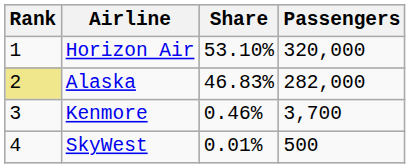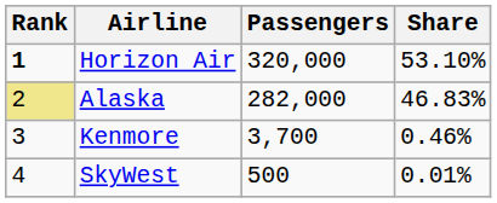 <table class="wikitable sortable" style="font-size: 95%" width= align=>
 <tr>
 <th>Rank</th>
 <th>Airline</th>
+<th>Passengers</th>
 <th>Share</th>
-<th>Passengers</th>
 </tr>
 <tr>
-<td>1</td>
+<td><strong>1</strong></td>
 <td><a href='#'>Horizon Air</a></td>
+<td>320,000</td>
 <td>53.10%</td>
-<td>320,000</td>
 </tr>
 <tr>
 <td style="background: khaki;">2</td>
 <td><a href='#'>Alaska</a></td>
+<td>282,000</td>
 <td>46.83%</td>
-<td>282,000</td>
 </tr>
 <tr>
 <td>3</td>
 <td><a href='#'>Kenmore</a></td>
+<td>3,700</td>
 <td>0.46%</td>
-<td>3,700</td>
 </tr>
 <tr>
 <td>4</td>
 <td><a href='#'>SkyWest</a></td>
+<td>500</td>
 <td>0.01%</td>
-<td>500</td>
 </tr>
 </table>
